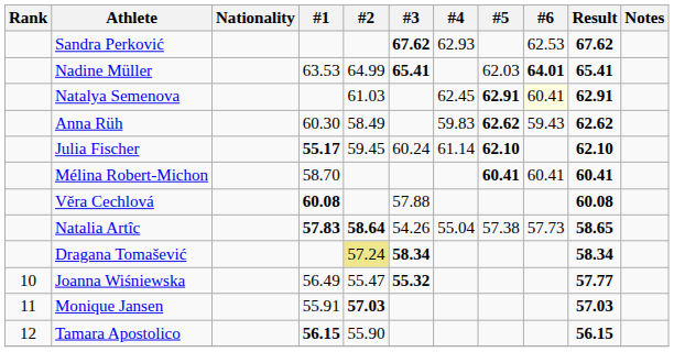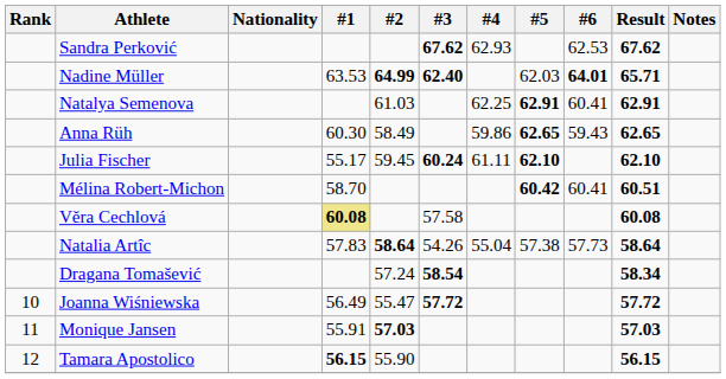 <table class="wikitable sortable" style="text-align:center">
 <tr>
 <th>Rank</th>
 <th>Athlete</th>
 <th>Nationality</th>
 <th>#1</th>
 <th>#2</th>
 <th>#3</th>
 <th>#4</th>
 <th>#5</th>
 <th>#6</th>
 <th>Result</th>
 <th>Notes</th>
 </tr>
 <tr>
 <td></td>
 <td align="left"><a href='#'>Sandra Perković</a></td>
 <td align=left></td>
 <td></td>
 <td></td>
 <td><strong>67.62</strong></td>
 <td>62.93</td>
 <td></td>
 <td>62.53</td>
 <td><strong>67.62</strong></td>
 <td></td>
 </tr>
 <tr>
 <td></td>
 <td align="left"><a href='#'>Nadine Müller</a></td>
 <td align=left></td>
 <td>63.53</td>
-<td>64.99</td>
-<td><strong>65.41</strong></td>
+<td><strong>64.99</strong></td>
+<td><strong>62.40</strong></td>
 <td></td>
 <td>62.03</td>
 <td><strong>64.01</strong></td>
-<td><strong>65.41</strong></td>
+<td><strong>65.71</strong></td>
 <td></td>
 </tr>
 <tr>
 <td></td>
 <td align="left"><a href='#'>Natalya Semenova</a></td>
 <td align=left></td>
 <td></td>
 <td>61.03</td>
 <td></td>
-<td>62.45</td>
+<td>62.25</td>
 <td><strong>62.91</strong></td>
-<td style="background: lightyellow;">60.41</td>
+<td>60.41</td>
 <td><strong>62.91</strong></td>
 <td></td>
 </tr>
 <tr>
 <td></td>
 <td align="left"><a href='#'>Anna Rüh</a></td>
 <td align=left></td>
 <td>60.30</td>
 <td>58.49</td>
 <td></td>
-<td>59.83</td>
-<td><strong>62.62</strong></td>
+<td>59.86</td>
+<td><strong>62.65</strong></td>
 <td>59.43</td>
-<td><strong>62.62</strong></td>
+<td><strong>62.65</strong></td>
 <td></td>
 </tr>
 <tr>
 <td></td>
 <td align="left"><a href='#'>Julia Fischer</a></td>
 <td align=left></td>
-<td><strong>55.17</strong></td>
+<td>55.17</td>
 <td>59.45</td>
-<td>60.24</td>
-<td>61.14</td>
+<td><strong>60.24</strong></td>
+<td>61.11</td>
 <td><strong>62.10</strong></td>
 <td></td>
 <td><strong>62.10</strong></td>
 <td></td>
 </tr>
 <tr>
 <td></td>
 <td align="left"><a href='#'>Mélina Robert-Michon</a></td>
 <td align=left></td>
 <td>58.70</td>
 <td></td>
 <td></td>
 <td></td>
-<td><strong>60.41</strong></td>
+<td><strong>60.42</strong></td>
 <td>60.41</td>
-<td><strong>60.41</strong></td>
+<td><strong>60.51</strong></td>
 <td></td>
 </tr>
 <tr>
 <td></td>
 <td align="left"><a href='#'>Věra Cechlová</a></td>
 <td align=left></td>
-<td><strong>60.08</strong></td>
+<td style="background: khaki;"><strong>60.08</strong></td>
 <td></td>
-<td>57.88</td>
+<td>57.58</td>
 <td></td>
 <td></td>
 <td></td>
 <td><strong>60.08</strong></td>
 <td></td>
 </tr>
 <tr>
 <td></td>
 <td align="left"><a href='#'>Natalia Artîc</a></td>
 <td align=left></td>
-<td><strong>57.83</strong></td>
+<td>57.83</td>
 <td><strong>58.64</strong></td>
 <td>54.26</td>
 <td>55.04</td>
 <td>57.38</td>
 <td>57.73</td>
-<td><strong>58.65</strong></td>
+<td><strong>58.64</strong></td>
 <td></td>
 </tr>
 <tr>
 <td></td>
 <td align="left"><a href='#'>Dragana Tomašević</a></td>
 <td align=left></td>
 <td></td>
-<td style="background: khaki;">57.24</td>
-<td><strong>58.34</strong></td>
+<td>57.24</td>
+<td><strong>58.54</strong></td>
 <td></td>
 <td></td>
 <td></td>
 <td><strong>58.34</strong></td>
 <td></td>
 </tr>
 <tr>
 <td>10</td>
 <td align="left"><a href='#'>Joanna Wiśniewska</a></td>
 <td align=left></td>
 <td>56.49</td>
 <td>55.47</td>
-<td><strong>55.32</strong></td>
+<td><strong>57.72</strong></td>
 <td></td>
 <td></td>
 <td></td>
-<td><strong>57.77</strong></td>
+<td><strong>57.72</strong></td>
 <td></td>
 </tr>
 <tr>
 <td>11</td>
 <td align="left"><a href='#'>Monique Jansen</a></td>
 <td align=left></td>
 <td>55.91</td>
 <td><strong>57.03</strong></td>
 <td></td>
 <td></td>
 <td></td>
 <td></td>
 <td><strong>57.03</strong></td>
 <td></td>
 </tr>
 <tr>
 <td>12</td>
 <td align="left"><a href='#'>Tamara Apostolico</a></td>
 <td align=left></td>
 <td><strong>56.15</strong></td>
 <td>55.90</td>
 <td></td>
 <td></td>
 <td></td>
 <td></td>
 <td><strong>56.15</strong></td>
 <td></td>
 </tr>
 <tr>
 </tr>
 </table>
